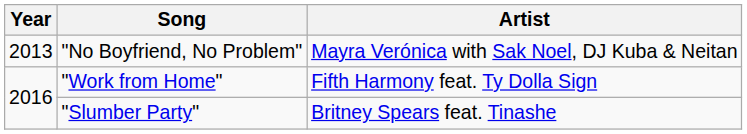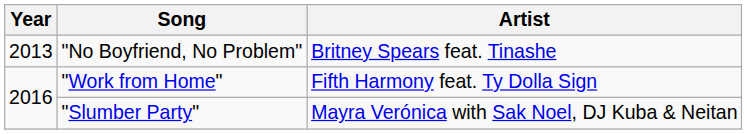 <table class="wikitable">
 <tr>
 <th>Year</th>
 <th>Song</th>
 <th>Artist</th>
 </tr>
 <tr>
 <td>2013</td>
 <td>"No Boyfriend, No Problem"</td>
-<td><a href='#'>Mayra Verónica</a> with <a href='#'>Sak Noel</a>, DJ Kuba & Neitan</td>
+<td><a href='#'>Britney Spears</a> feat. <a href='#'>Tinashe</a></td>
 </tr>
 <tr>
 <td rowspan="2">2016</td>
 <td>"<a href='#'>Work from Home</a>"</td>
 <td><a href='#'>Fifth Harmony</a> feat. <a href='#'>Ty Dolla Sign</a></td>
 </tr>
 <tr>
 <td>"<a href='#'>Slumber Party</a>"</td>
-<td><a href='#'>Britney Spears</a> feat. <a href='#'>Tinashe</a></td>
+<td><a href='#'>Mayra Verónica</a> with <a href='#'>Sak Noel</a>, DJ Kuba & Neitan</td>
 </tr>
 </table>
